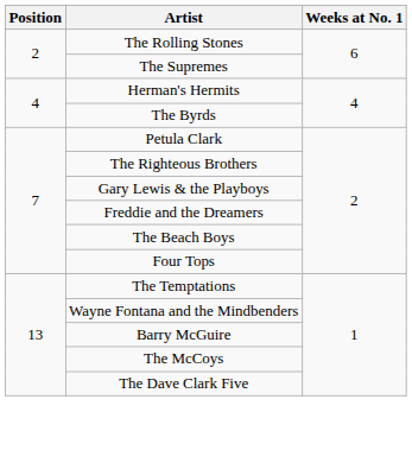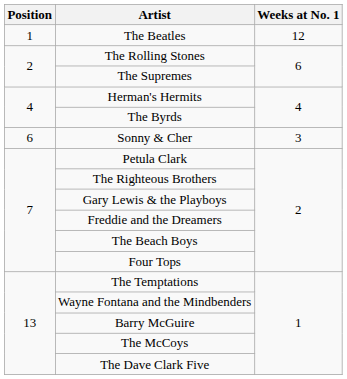 <table class="wikitable plainrowheaders" style="text-align:center;">
 <tr>
 <th>Position</th>
 <th>Artist</th>
 <th>Weeks at No. 1</th>
+</tr>
+<tr>
+<td>1</td>
+<td>The Beatles</td>
+<td>12</td>
 </tr>
 <tr>
 <td rowspan=2>2</td>
 <td>The Rolling Stones</td>
 <td rowspan=2>6</td>
 </tr>
 <tr>
 <td>The Supremes</td>
 </tr>
 <tr>
 <td rowspan=2>4</td>
 <td>Herman's Hermits</td>
 <td rowspan=2>4</td>
 </tr>
 <tr>
 <td>The Byrds</td>
+</tr>
+<tr>
+<td>6</td>
+<td>Sonny & Cher</td>
+<td>3</td>
 </tr>
 <tr>
 <td rowspan=6>7</td>
 <td>Petula Clark</td>
 <td rowspan=6>2</td>
 </tr>
 <tr>
 <td>The Righteous Brothers</td>
 </tr>
 <tr>
 <td>Gary Lewis & the Playboys</td>
 </tr>
 <tr>
 <td>Freddie and the Dreamers</td>
 </tr>
 <tr>
 <td>The Beach Boys</td>
 </tr>
 <tr>
 <td>Four Tops</td>
 </tr>
 <tr>
 <td rowspan=5>13</td>
 <td>The Temptations</td>
 <td rowspan=5>1</td>
 </tr>
 <tr>
 <td>Wayne Fontana and the Mindbenders</td>
 </tr>
 <tr>
 <td>Barry McGuire</td>
 </tr>
 <tr>
 <td>The McCoys</td>
 </tr>
 <tr>
 <td>The Dave Clark Five</td>
 </tr>
 </table>
